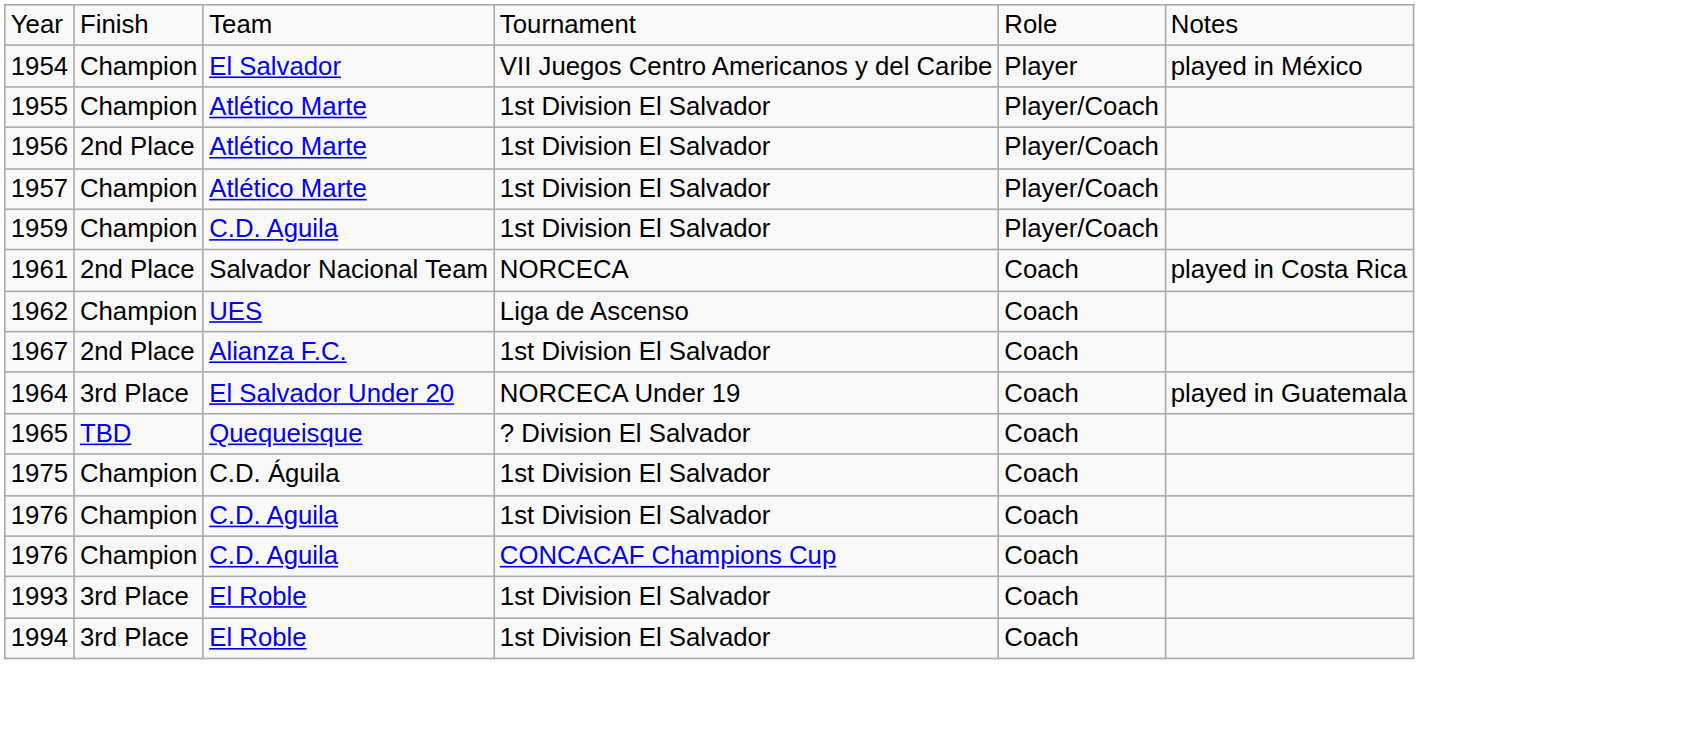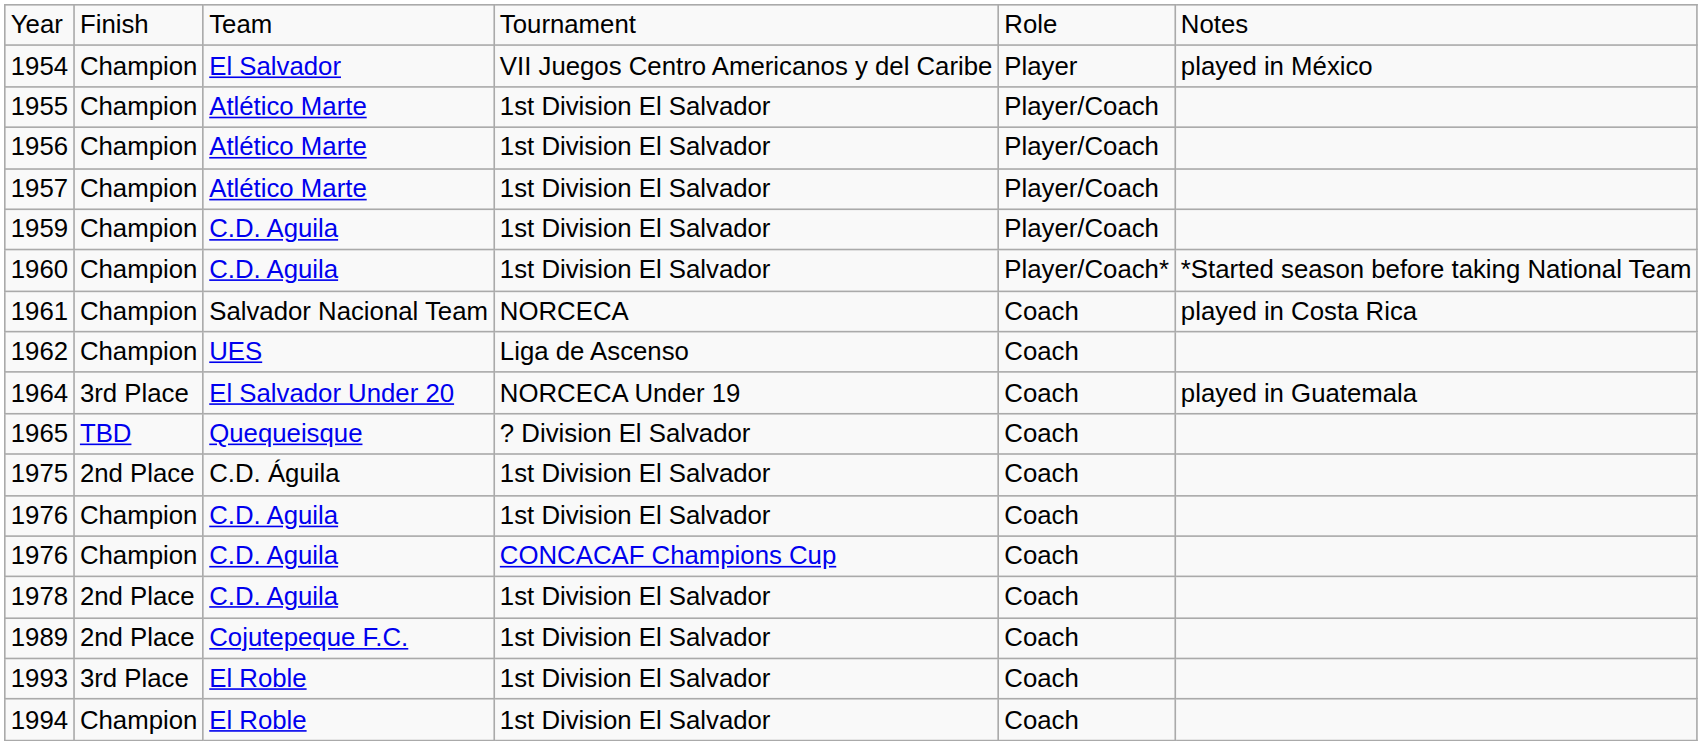 <table class=wikitable>
 <tr>
 <td>Year</td>
 <td>Finish</td>
 <td>Team</td>
 <td>Tournament</td>
 <td>Role</td>
 <td>Notes</td>
 </tr>
 <tr>
 <td>1954</td>
 <td>Champion</td>
 <td><a href='#'>El Salvador</a></td>
 <td>VII Juegos Centro Americanos y del Caribe</td>
 <td>Player</td>
 <td>played in México</td>
 </tr>
 <tr>
 <td>1955</td>
 <td>Champion</td>
 <td><a href='#'>Atlético Marte</a></td>
 <td>1st Division El Salvador</td>
 <td>Player/Coach</td>
 <td></td>
 </tr>
 <tr>
 <td>1956</td>
-<td>2nd Place</td>
+<td>Champion</td>
 <td><a href='#'>Atlético Marte</a></td>
 <td>1st Division El Salvador</td>
 <td>Player/Coach</td>
 <td></td>
 </tr>
 <tr>
 <td>1957</td>
 <td>Champion</td>
 <td><a href='#'>Atlético Marte</a></td>
 <td>1st Division El Salvador</td>
 <td>Player/Coach</td>
 <td></td>
 </tr>
 <tr>
 <td>1959</td>
 <td>Champion</td>
 <td><a href='#'>C.D. Aguila</a></td>
 <td>1st Division El Salvador</td>
 <td>Player/Coach</td>
 <td></td>
 </tr>
 <tr>
+<td>1960</td>
+<td>Champion</td>
+<td><a href='#'>C.D. Aguila</a></td>
+<td>1st Division El Salvador</td>
+<td>Player/Coach*</td>
+<td>*Started season before taking National Team</td>
+</tr>
+<tr>
 <td>1961</td>
-<td>2nd Place</td>
+<td>Champion</td>
 <td>Salvador Nacional Team</td>
 <td>NORCECA</td>
 <td>Coach</td>
 <td>played in Costa Rica</td>
 </tr>
 <tr>
 <td>1962</td>
 <td>Champion</td>
 <td><a href='#'>UES</a></td>
 <td>Liga de Ascenso</td>
-<td>Coach</td>
-<td></td>
-</tr>
-<tr>
-<td>1967</td>
-<td>2nd Place</td>
-<td><a href='#'>Alianza F.C.</a></td>
-<td>1st Division El Salvador</td>
 <td>Coach</td>
 <td></td>
 </tr>
 <tr>
 <td>1964</td>
 <td>3rd Place</td>
 <td><a href='#'>El Salvador Under 20</a></td>
 <td>NORCECA Under 19</td>
 <td>Coach</td>
 <td>played in Guatemala</td>
 </tr>
 <tr>
 <td>1965</td>
 <td><a href='#'>TBD</a></td>
 <td><a href='#'>Quequeisque</a></td>
 <td>? Division El Salvador</td>
 <td>Coach</td>
 <td></td>
 </tr>
 <tr>
 <td>1975</td>
-<td>Champion</td>
+<td>2nd Place</td>
 <td>C.D. Águila</td>
 <td>1st Division El Salvador</td>
 <td>Coach</td>
 <td></td>
 </tr>
 <tr>
 <td>1976</td>
 <td>Champion</td>
 <td><a href='#'>C.D. Aguila</a></td>
 <td>1st Division El Salvador</td>
 <td>Coach</td>
 <td></td>
 </tr>
 <tr>
 <td>1976</td>
 <td>Champion</td>
 <td><a href='#'>C.D. Aguila</a></td>
 <td><a href='#'>CONCACAF Champions Cup</a></td>
 <td>Coach</td>
 <td></td>
 </tr>
 <tr>
+<td>1978</td>
+<td>2nd Place</td>
+<td><a href='#'>C.D. Aguila</a></td>
+<td>1st Division El Salvador</td>
+<td>Coach</td>
+<td></td>
+</tr>
+<tr>
+<td>1989</td>
+<td>2nd Place</td>
+<td><a href='#'>Cojutepeque F.C.</a></td>
+<td>1st Division El Salvador</td>
+<td>Coach</td>
+<td></td>
+</tr>
+<tr>
 <td>1993</td>
 <td>3rd Place</td>
 <td><a href='#'>El Roble</a></td>
 <td>1st Division El Salvador</td>
 <td>Coach</td>
 <td></td>
 </tr>
 <tr>
 <td>1994</td>
-<td>3rd Place</td>
+<td>Champion</td>
 <td><a href='#'>El Roble</a></td>
 <td>1st Division El Salvador</td>
 <td>Coach</td>
 <td></td>
 </tr>
 </table>
